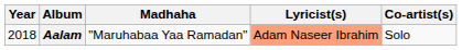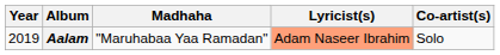 <table class="wikitable plainrowheaders">
 <tr>
 <th scope="col">Year</th>
 <th scope="col">Album</th>
 <th scope="col">Madhaha</th>
 <th scope="col">Lyricist(s)</th>
 <th scope="col">Co-artist(s)</th>
 </tr>
 <tr>
-<td>2018</td>
+<td>2019</td>
 <th scope="row"><em>Aalam</em></th>
 <td>"Maruhabaa Yaa Ramadan"</td>
 <td style="background: lightsalmon;">Adam Naseer Ibrahim</td>
 <td>Solo</td>
 </tr>
 </table>
